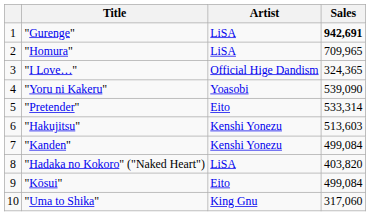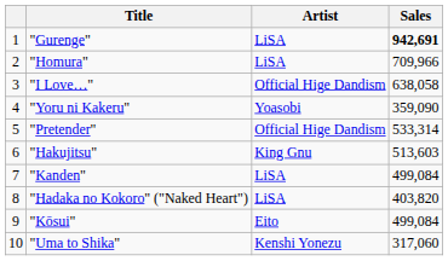 <table class="wikitable sortable">
 <tr>
 <th></th>
 <th>Title</th>
 <th>Artist</th>
 <th>Sales</th>
 </tr>
 <tr>
 <td align="center">1</td>
 <td>"<a href='#'>Gurenge</a>"</td>
 <td><a href='#'>LiSA</a></td>
 <td align="right"><strong>942,691</strong></td>
 </tr>
 <tr>
 <td align="center">2</td>
 <td>"<a href='#'>Homura</a>"</td>
 <td><a href='#'>LiSA</a></td>
-<td align="right">709,965</td>
+<td align="right">709,966</td>
 </tr>
 <tr>
 <td align="center">3</td>
 <td>"<a href='#'>I Love…</a>"</td>
 <td><a href='#'>Official Hige Dandism</a></td>
-<td align="right">324,365</td>
+<td align="right">638,058</td>
 </tr>
 <tr>
 <td align="center">4</td>
 <td>"<a href='#'>Yoru ni Kakeru</a>"</td>
 <td><a href='#'>Yoasobi</a></td>
-<td align="right">539,090</td>
+<td align="right">359,090</td>
 </tr>
 <tr>
 <td align="center">5</td>
 <td>"<a href='#'>Pretender</a>"</td>
-<td><a href='#'>Eito</a></td>
+<td><a href='#'>Official Hige Dandism</a></td>
 <td align="right">533,314</td>
 </tr>
 <tr>
 <td align="center">6</td>
 <td>"<a href='#'>Hakujitsu</a>"</td>
-<td><a href='#'>Kenshi Yonezu</a></td>
+<td><a href='#'>King Gnu</a></td>
 <td align="right">513,603</td>
 </tr>
 <tr>
 <td align="center">7</td>
 <td>"<a href='#'>Kanden</a>"</td>
-<td><a href='#'>Kenshi Yonezu</a></td>
+<td><a href='#'>LiSA</a></td>
 <td align="right">499,084</td>
 </tr>
 <tr>
 <td align="center">8</td>
 <td>"<a href='#'>Hadaka no Kokoro</a>" ("Naked Heart")</td>
 <td><a href='#'>LiSA</a></td>
 <td align="right">403,820</td>
 </tr>
 <tr>
 <td align="center">9</td>
 <td>"<a href='#'>Kōsui</a>"</td>
 <td><a href='#'>Eito</a></td>
 <td align="right">499,084</td>
 </tr>
 <tr>
 <td align="center">10</td>
 <td>"<a href='#'>Uma to Shika</a>"</td>
-<td><a href='#'>King Gnu</a></td>
+<td><a href='#'>Kenshi Yonezu</a></td>
 <td align="right">317,060</td>
 </tr>
 </table>
